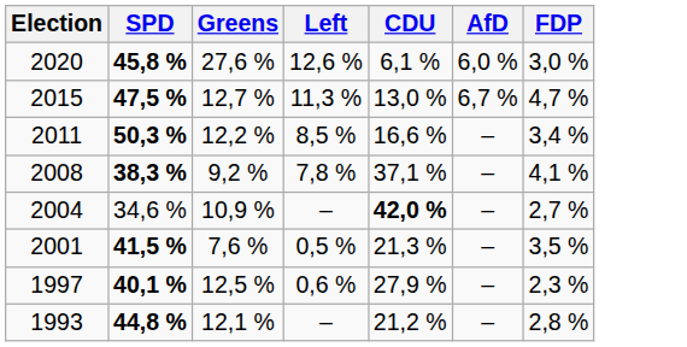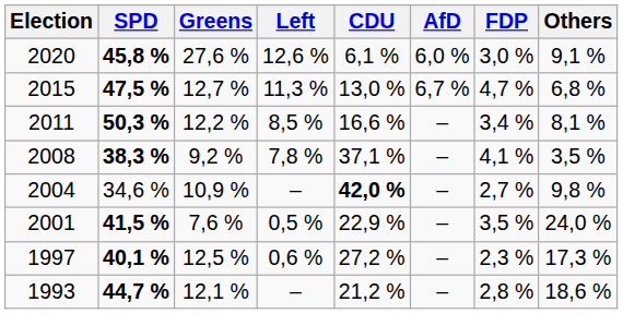 <table class="wikitable zebra" style="text-align:center">
 <tr class="hintergrundfarbe5">
 <th style="text-align:left">Election</th>
 <th><a href='#'>SPD</a></th>
 <th><a href='#'>Greens</a></th>
 <th><a href='#'>Left</a></th>
 <th><a href='#'>CDU</a></th>
 <th><a href='#'>AfD</a></th>
 <th><a href='#'>FDP</a></th>
+<th>Others</th>
 </tr>
 <tr>
 <td>2020</td>
 <td><strong>45,8 %</strong></td>
 <td>27,6 %</td>
 <td>12,6 %</td>
 <td>6,1 %</td>
 <td>6,0 %</td>
 <td>3,0 %</td>
+<td>9,1 %</td>
 </tr>
 <tr>
 <td>2015</td>
 <td><strong>47,5 %</strong></td>
 <td>12,7 %</td>
 <td>11,3 %</td>
 <td>13,0 %</td>
 <td>6,7 %</td>
 <td>4,7 %</td>
+<td>6,8 %</td>
 </tr>
 <tr>
 <td>2011</td>
 <td><strong>50,3 %</strong></td>
 <td>12,2 %</td>
 <td>8,5 %</td>
 <td>16,6 %</td>
 <td>–</td>
 <td>3,4 %</td>
+<td>8,1 %</td>
 </tr>
 <tr>
 <td>2008</td>
 <td><strong>38,3 %</strong></td>
 <td>9,2 %</td>
 <td>7,8 %</td>
 <td>37,1 %</td>
 <td>–</td>
 <td>4,1 %</td>
+<td>3,5 %</td>
 </tr>
 <tr>
 <td>2004</td>
 <td>34,6 %</td>
 <td>10,9 %</td>
 <td>–</td>
 <td><strong>42,0 %</strong></td>
 <td>–</td>
 <td>2,7 %</td>
+<td>9,8 %</td>
 </tr>
 <tr>
 <td>2001</td>
 <td><strong>41,5 %</strong></td>
 <td>7,6 %</td>
 <td>0,5 %</td>
-<td>21,3 %</td>
+<td>22,9 %</td>
 <td>–</td>
 <td>3,5 %</td>
+<td>24,0 %</td>
 </tr>
 <tr>
 <td>1997</td>
 <td><strong>40,1 %</strong></td>
 <td>12,5 %</td>
 <td>0,6 %</td>
-<td>27,9 %</td>
+<td>27,2 %</td>
 <td>–</td>
 <td>2,3 %</td>
+<td>17,3 %</td>
 </tr>
 <tr>
 <td>1993</td>
-<td><strong>44,8 %</strong></td>
+<td><strong>44,7 %</strong></td>
 <td>12,1 %</td>
 <td>–</td>
 <td>21,2 %</td>
 <td>–</td>
 <td>2,8 %</td>
+<td>18,6 %</td>
 </tr>
 </table>
